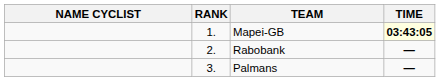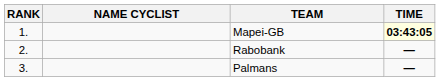 <table class="wikitable" style="font-size:95%;">
 <tr>
+<th>RANK</th>
 <th align="left" style="width: 16em">NAME CYCLIST</th>
-<th>RANK</th>
 <th align="left" style="width: 13em">TEAM</th>
 <th>TIME</th>
 </tr>
 <tr>
+<td align="center">1.</td>
 <td></td>
-<td align="center">1.</td>
 <td>Mapei-GB</td>
 <td align="center" style="background: lightyellow;"><strong>03:43:05</strong></td>
 </tr>
 <tr>
+<td align="center">2.</td>
 <td></td>
-<td align="center">2.</td>
 <td>Rabobank</td>
 <td align="center"><strong>—</strong></td>
 </tr>
 <tr>
+<td align="center">3.</td>
 <td></td>
-<td align="center">3.</td>
 <td>Palmans</td>
 <td align="center"><strong>—</strong></td>
 </tr>
 </table>
